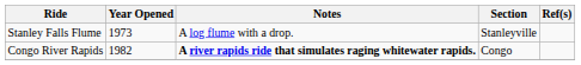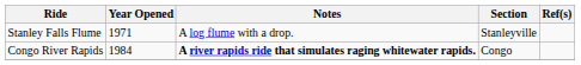 <table class=wikitable>
 <tr>
 <th>Ride</th>
 <th>Year Opened</th>
 <th>Notes</th>
 <th>Section</th>
 <th>Ref(s)</th>
 </tr>
 <tr>
 <td>Stanley Falls Flume</td>
-<td>1973</td>
+<td>1971</td>
 <td>A <a href='#'>log flume</a> with a  drop.</td>
 <td>Stanleyville</td>
 <td></td>
 </tr>
 <tr>
 <td>Congo River Rapids</td>
-<td>1982</td>
+<td>1984</td>
 <td><strong>A <a href='#'>river rapids ride</a> that simulates raging whitewater rapids.</strong></td>
 <td>Congo</td>
 <td></td>
 </tr>
 <tr>
 </tr>
 </table>
